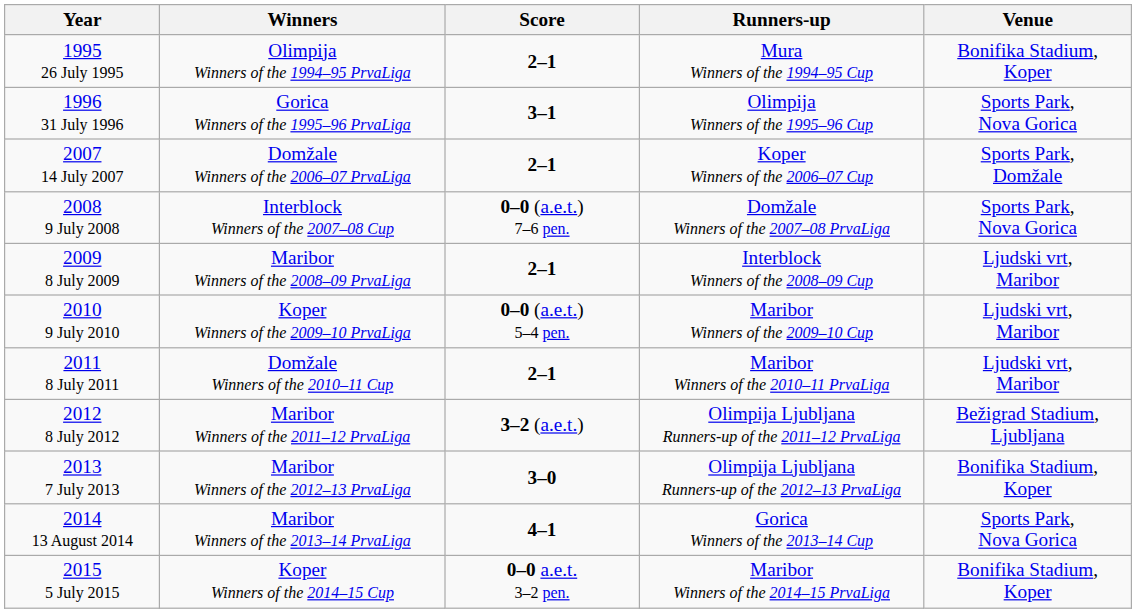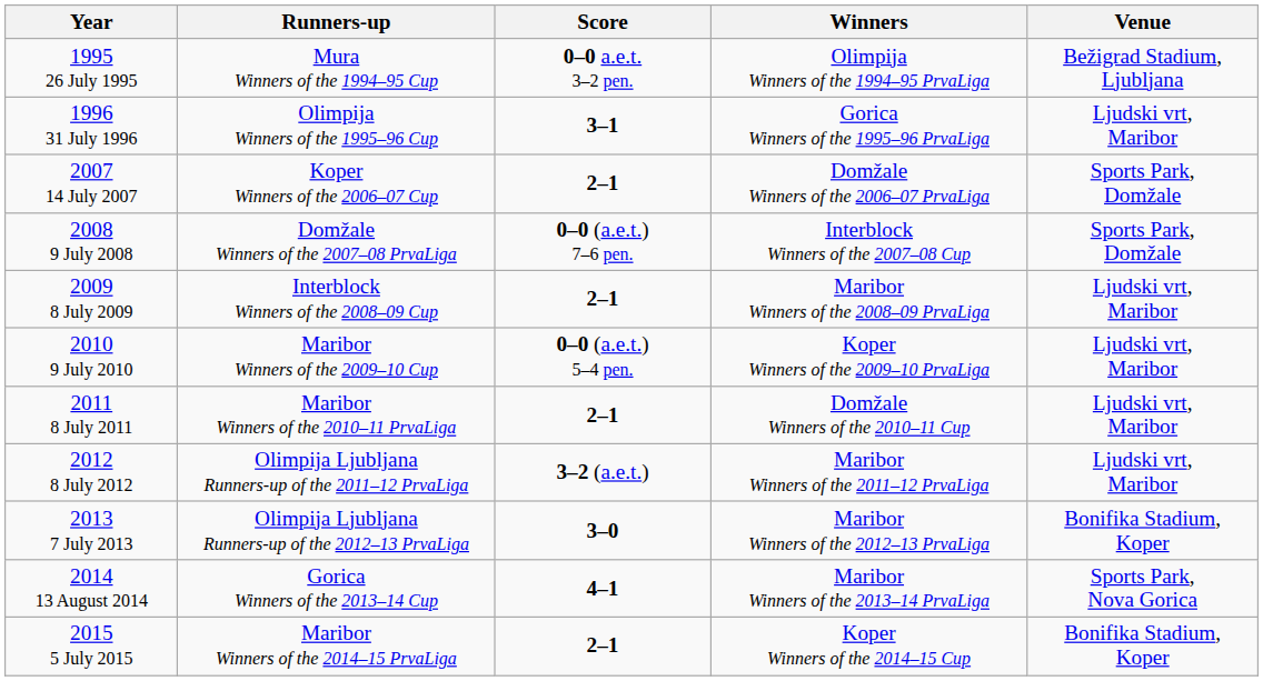 <table class="wikitable" style="text-align: center;">
 <tr>
 <th width=12%>Year</th>
+<th width=22%>Runners-up</th>
+<th width=15%>Score</th>
 <th width=22%>Winners</th>
-<th width=15%>Score</th>
-<th width=22%>Runners-up</th>
 <th width=16%>Venue</th>
 </tr>
 <tr>
 <td><a href='#'>1995</a><br><small>26 July 1995</small></td>
+<td><a href='#'>Mura</a> <br> <small><em>Winners of the <a href='#'>1994–95 Cup</a></em></small></td>
+<td><strong>0–0</strong> <a href='#'>a.e.t.</a><br> <small>3–2 <a href='#'>pen.</a></small></td>
 <td><a href='#'>Olimpija</a> <small> <br><em>Winners of the <a href='#'>1994–95 PrvaLiga</a></em></small></td>
-<td><strong>2–1</strong></td>
-<td><a href='#'>Mura</a> <br> <small><em>Winners of the <a href='#'>1994–95 Cup</a></em></small></td>
-<td><a href='#'>Bonifika Stadium</a>,<br><a href='#'>Koper</a></td>
+<td><a href='#'>Bežigrad Stadium</a>,<br><a href='#'>Ljubljana</a></td>
 </tr>
 <tr>
 <td><a href='#'>1996</a><br><small>31 July 1996</small></td>
+<td><a href='#'>Olimpija</a> <br> <small><em>Winners of the <a href='#'>1995–96 Cup</a></em></small></td>
+<td><strong>3–1</strong></td>
 <td><a href='#'>Gorica</a> <small> <br><em>Winners of the <a href='#'>1995–96 PrvaLiga</a></em></small></td>
-<td><strong>3–1</strong></td>
-<td><a href='#'>Olimpija</a> <br> <small><em>Winners of the <a href='#'>1995–96 Cup</a></em></small></td>
-<td><a href='#'>Sports Park</a>,<br><a href='#'>Nova Gorica</a></td>
+<td><a href='#'>Ljudski vrt</a>,<br><a href='#'>Maribor</a></td>
 </tr>
 <tr>
 <td><a href='#'>2007</a><br><small>14 July 2007</small></td>
+<td><a href='#'>Koper</a><br><small><em>Winners of the <a href='#'>2006–07 Cup</a></em></small></td>
+<td><strong>2–1</strong></td>
 <td><a href='#'>Domžale</a> <small><br><em>Winners of the <a href='#'>2006–07 PrvaLiga</a></em></small></td>
-<td><strong>2–1</strong></td>
-<td><a href='#'>Koper</a><br><small><em>Winners of the <a href='#'>2006–07 Cup</a></em></small></td>
 <td><a href='#'>Sports Park</a>,<br><a href='#'>Domžale</a></td>
 </tr>
 <tr>
 <td><a href='#'>2008</a><br><small>9 July 2008</small></td>
+<td><a href='#'>Domžale</a> <small><br><em>Winners of the <a href='#'>2007–08 PrvaLiga</a></em></small></td>
+<td><strong>0–0</strong> (<a href='#'>a.e.t.</a>)<br> <small>7–6 <a href='#'>pen.</a></small></td>
 <td><a href='#'>Interblock</a><br><small><em>Winners of the <a href='#'>2007–08 Cup</a></em></small></td>
-<td><strong>0–0</strong> (<a href='#'>a.e.t.</a>)<br> <small>7–6 <a href='#'>pen.</a></small></td>
-<td><a href='#'>Domžale</a> <small><br><em>Winners of the <a href='#'>2007–08 PrvaLiga</a></em></small></td>
-<td><a href='#'>Sports Park</a>,<br><a href='#'>Nova Gorica</a></td>
+<td><a href='#'>Sports Park</a>,<br><a href='#'>Domžale</a></td>
 </tr>
 <tr>
 <td><a href='#'>2009</a><br><small>8 July 2009</small></td>
+<td><a href='#'>Interblock</a> <br> <small><em>Winners of the <a href='#'>2008–09 Cup</a></em></small></td>
+<td><strong>2–1</strong></td>
 <td><a href='#'>Maribor</a> <small><br><em>Winners of the <a href='#'>2008–09 PrvaLiga</a></em></small></td>
-<td><strong>2–1</strong></td>
-<td><a href='#'>Interblock</a> <br> <small><em>Winners of the <a href='#'>2008–09 Cup</a></em></small></td>
 <td><a href='#'>Ljudski vrt</a>,<br><a href='#'>Maribor</a></td>
 </tr>
 <tr>
 <td><a href='#'>2010</a><br><small>9 July 2010</small></td>
+<td><a href='#'>Maribor</a> <br> <small><em>Winners of the <a href='#'>2009–10 Cup</a></em></small></td>
+<td><strong>0–0</strong> (<a href='#'>a.e.t.</a>)<br> <small>5–4 <a href='#'>pen.</a></small></td>
 <td><a href='#'>Koper</a> <small><br><em>Winners of the <a href='#'>2009–10 PrvaLiga</a></em></small></td>
-<td><strong>0–0</strong> (<a href='#'>a.e.t.</a>)<br> <small>5–4 <a href='#'>pen.</a></small></td>
-<td><a href='#'>Maribor</a> <br> <small><em>Winners of the <a href='#'>2009–10 Cup</a></em></small></td>
 <td><a href='#'>Ljudski vrt</a>,<br><a href='#'>Maribor</a></td>
 </tr>
 <tr>
 <td><a href='#'>2011</a><br><small>8 July 2011</small></td>
+<td><a href='#'>Maribor</a> <small> <br><em>Winners of the <a href='#'>2010–11 PrvaLiga</a></em></small></td>
+<td><strong>2–1</strong></td>
 <td><a href='#'>Domžale</a> <br> <small><em>Winners of the <a href='#'>2010–11 Cup</a></em></small></td>
-<td><strong>2–1</strong></td>
-<td><a href='#'>Maribor</a> <small> <br><em>Winners of the <a href='#'>2010–11 PrvaLiga</a></em></small></td>
 <td><a href='#'>Ljudski vrt</a>,<br><a href='#'>Maribor</a></td>
 </tr>
 <tr>
 <td><a href='#'>2012</a><br><small>8 July 2012</small></td>
+<td><a href='#'>Olimpija Ljubljana</a> <small> <br><em>Runners-up of the <a href='#'>2011–12 PrvaLiga</a></em></small></td>
+<td><strong>3–2</strong> (<a href='#'>a.e.t.</a>)</td>
 <td><a href='#'>Maribor</a> <br> <small><em>Winners of the <a href='#'>2011–12 PrvaLiga</a></em></small></td>
-<td><strong>3–2</strong> (<a href='#'>a.e.t.</a>)</td>
-<td><a href='#'>Olimpija Ljubljana</a> <small> <br><em>Runners-up of the <a href='#'>2011–12 PrvaLiga</a></em></small></td>
-<td><a href='#'>Bežigrad Stadium</a>,<br><a href='#'>Ljubljana</a></td>
+<td><a href='#'>Ljudski vrt</a>,<br><a href='#'>Maribor</a></td>
 </tr>
 <tr>
 <td><a href='#'>2013</a><br><small>7 July 2013</small></td>
+<td><a href='#'>Olimpija Ljubljana</a> <small> <br><em>Runners-up of the <a href='#'>2012–13 PrvaLiga</a></em></small></td>
+<td><strong>3–0</strong></td>
 <td><a href='#'>Maribor</a> <br> <small><em>Winners of the <a href='#'>2012–13 PrvaLiga</a></em></small></td>
-<td><strong>3–0</strong></td>
-<td><a href='#'>Olimpija Ljubljana</a> <small> <br><em>Runners-up of the <a href='#'>2012–13 PrvaLiga</a></em></small></td>
 <td><a href='#'>Bonifika Stadium</a>,<br><a href='#'>Koper</a></td>
 </tr>
 <tr>
 <td><a href='#'>2014</a><br><small>13 August 2014</small></td>
+<td><a href='#'>Gorica</a> <small> <br><em>Winners of the <a href='#'>2013–14 Cup</a></em></small></td>
+<td><strong>4–1</strong></td>
 <td><a href='#'>Maribor</a> <br> <small><em>Winners of the <a href='#'>2013–14 PrvaLiga</a></em></small></td>
-<td><strong>4–1</strong></td>
-<td><a href='#'>Gorica</a> <small> <br><em>Winners of the <a href='#'>2013–14 Cup</a></em></small></td>
 <td><a href='#'>Sports Park</a>,<br><a href='#'>Nova Gorica</a></td>
 </tr>
 <tr>
 <td><a href='#'>2015</a><br><small>5 July 2015</small></td>
+<td><a href='#'>Maribor</a> <br> <small><em>Winners of the <a href='#'>2014–15 PrvaLiga</a></em></small></td>
+<td><strong>2–1</strong></td>
 <td><a href='#'>Koper</a> <br> <small><em>Winners of the <a href='#'>2014–15 Cup</a></em></small></td>
-<td><strong>0–0</strong> <a href='#'>a.e.t.</a><br> <small>3–2 <a href='#'>pen.</a></small></td>
-<td><a href='#'>Maribor</a> <br> <small><em>Winners of the <a href='#'>2014–15 PrvaLiga</a></em></small></td>
 <td><a href='#'>Bonifika Stadium</a>,<br><a href='#'>Koper</a></td>
 </tr>
 </table>
